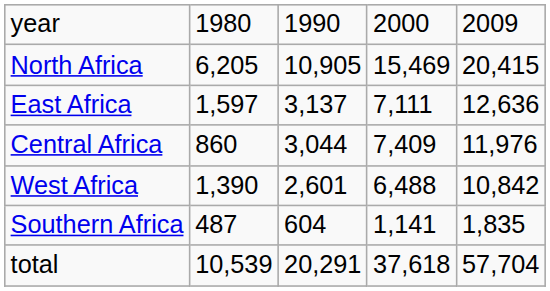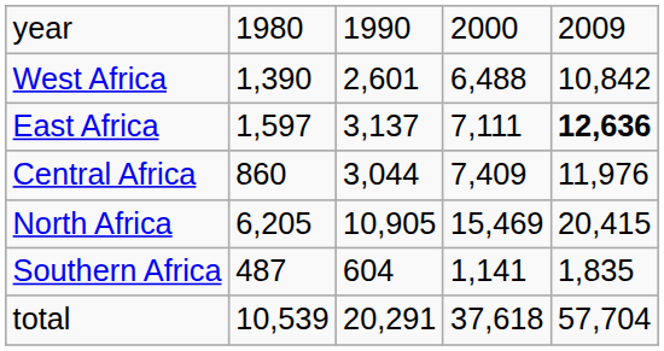 <table class="wikitable sortable">
 <tr>
 <td>year</td>
 <td>1980</td>
 <td>1990</td>
 <td>2000</td>
 <td>2009</td>
 </tr>
 <tr>
-<td><a href='#'>North Africa</a></td>
-<td>6,205</td>
-<td>10,905</td>
-<td>15,469</td>
-<td>20,415</td>
+<td><a href='#'>West Africa</a></td>
+<td>1,390</td>
+<td>2,601</td>
+<td>6,488</td>
+<td>10,842</td>
 </tr>
 <tr>
 <td><a href='#'>East Africa</a></td>
 <td>1,597</td>
 <td>3,137</td>
 <td>7,111</td>
-<td>12,636</td>
+<td><strong>12,636</strong></td>
 </tr>
 <tr>
 <td><a href='#'>Central Africa</a></td>
 <td>860</td>
 <td>3,044</td>
 <td>7,409</td>
 <td>11,976</td>
 </tr>
 <tr>
-<td><a href='#'>West Africa</a></td>
-<td>1,390</td>
-<td>2,601</td>
-<td>6,488</td>
-<td>10,842</td>
+<td><a href='#'>North Africa</a></td>
+<td>6,205</td>
+<td>10,905</td>
+<td>15,469</td>
+<td>20,415</td>
 </tr>
 <tr>
 <td><a href='#'>Southern Africa</a></td>
 <td>487</td>
 <td>604</td>
 <td>1,141</td>
 <td>1,835</td>
 </tr>
 <tr>
 <td>total</td>
 <td>10,539</td>
 <td>20,291</td>
 <td>37,618</td>
 <td>57,704</td>
 </tr>
 </table>
